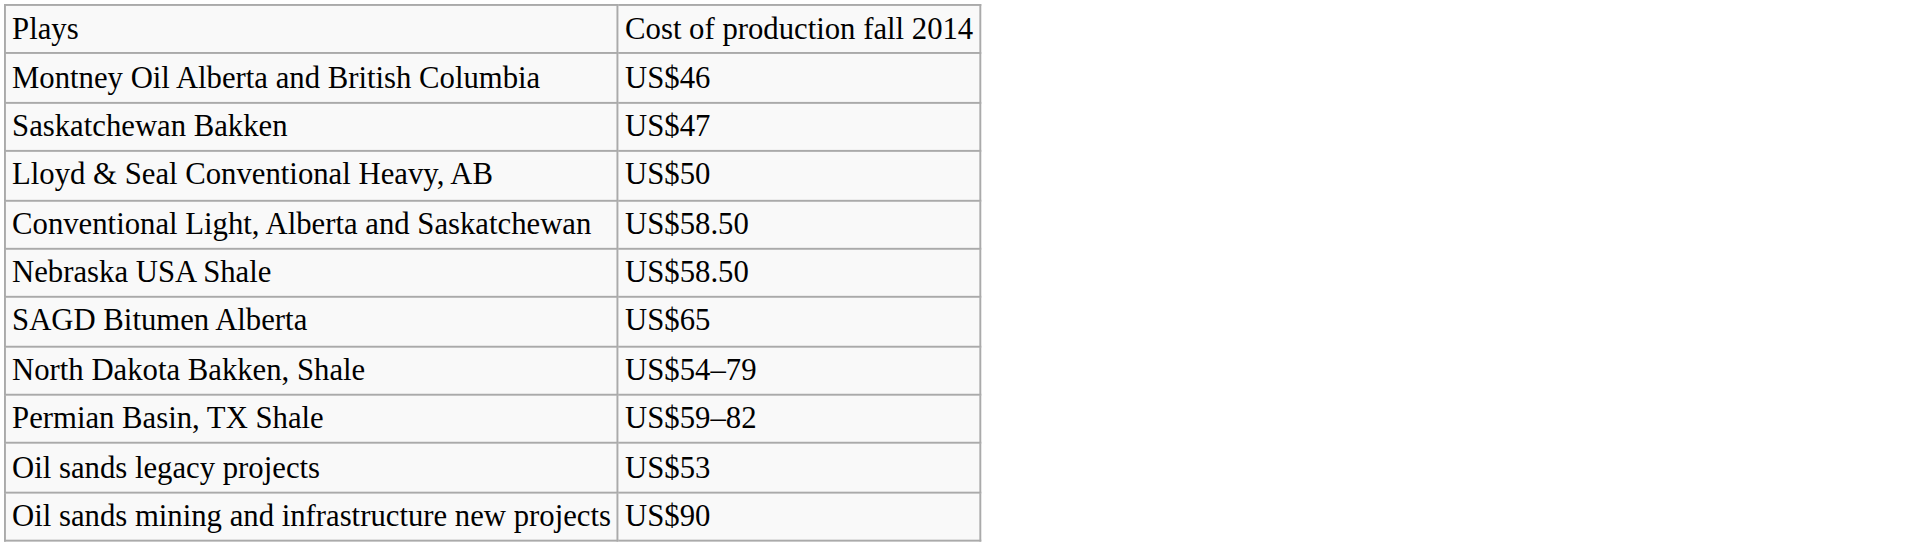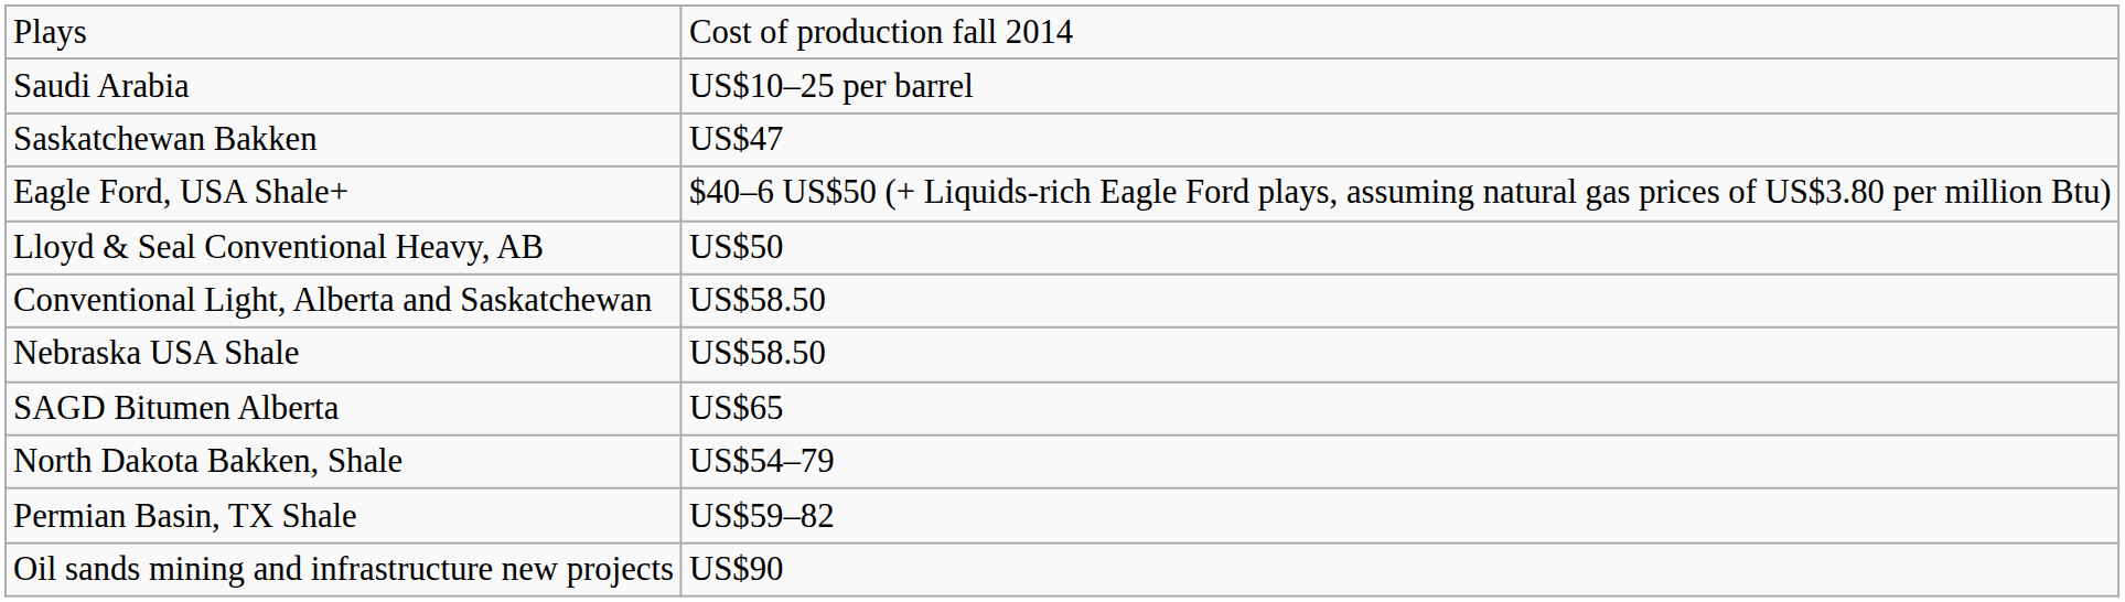 <table class="wikitable">
 <tr>
 <td>Plays</td>
 <td>Cost of production fall 2014</td>
 </tr>
 <tr>
-<td>Montney Oil Alberta and British Columbia</td>
-<td>US$46</td>
+<td>Saudi Arabia</td>
+<td>US$10–25 per barrel</td>
 </tr>
 <tr>
 <td>Saskatchewan Bakken</td>
 <td>US$47</td>
+</tr>
+<tr>
+<td>Eagle Ford, USA Shale+</td>
+<td>$40–6 US$50 (+ Liquids-rich Eagle Ford plays, assuming natural gas prices of US$3.80 per million Btu)</td>
 </tr>
 <tr>
 <td>Lloyd & Seal Conventional Heavy, AB</td>
 <td>US$50</td>
 </tr>
 <tr>
 <td>Conventional Light, Alberta and Saskatchewan</td>
 <td>US$58.50</td>
 </tr>
 <tr>
 <td>Nebraska USA Shale</td>
 <td>US$58.50</td>
 </tr>
 <tr>
 <td>SAGD Bitumen Alberta</td>
 <td>US$65</td>
 </tr>
 <tr>
 <td>North Dakota Bakken, Shale</td>
 <td>US$54–79</td>
 </tr>
 <tr>
 <td>Permian Basin, TX Shale</td>
 <td>US$59–82</td>
 </tr>
 <tr>
-<td>Oil sands legacy projects</td>
-<td>US$53</td>
-</tr>
-<tr>
 <td>Oil sands mining and infrastructure new projects</td>
 <td>US$90</td>
 </tr>
 </table>
